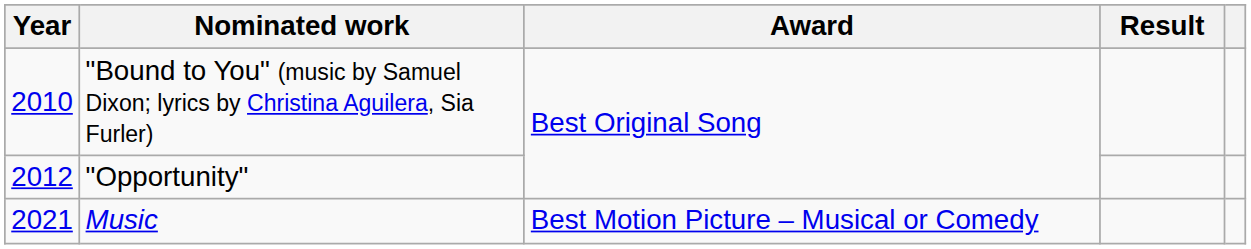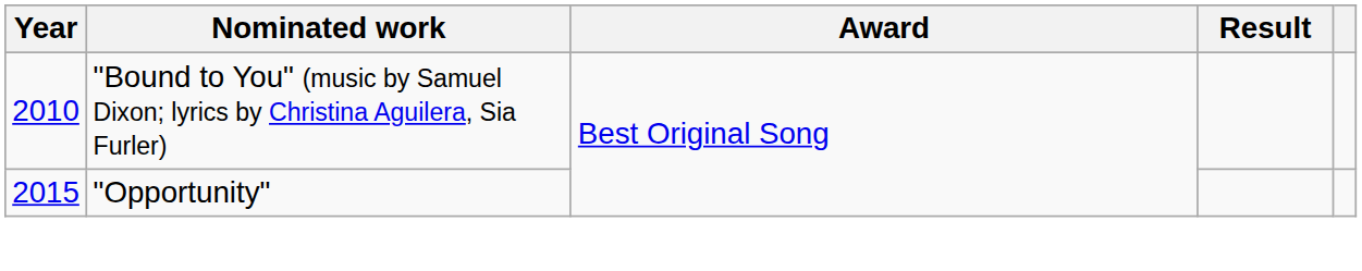 <table class="wikitable">
 <tr>
 <th width="5">Year</th>
 <th style="width:250px;">Nominated work</th>
 <th style="width:325px;">Award</th>
 <th width="65">Result</th>
 <th width="5"></th>
 </tr>
 <tr>
 <td><a href='#'>2010</a></td>
 <td>"Bound to You" <small>(music by Samuel Dixon; lyrics by <a href='#'>Christina Aguilera</a>, Sia Furler)</small></td>
 <td rowspan="2"><a href='#'>Best Original Song</a></td>
 <td></td>
 <td style="text-align:center;"></td>
 </tr>
 <tr>
-<td><a href='#'>2012</a></td>
+<td><a href='#'>2015</a></td>
 <td>"Opportunity"</td>
 <td></td>
 <td style="text-align:center;"></td>
 </tr>
-<tr>
-<td><a href='#'>2021</a></td>
-<td><em><a href='#'>Music</a></em></td>
-<td><a href='#'>Best Motion Picture – Musical or Comedy</a></td>
-<td></td>
-<td style="text-align:center;"></td>
-</tr>
 </table>
